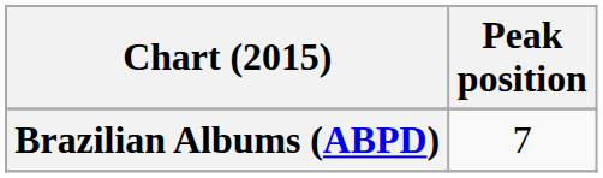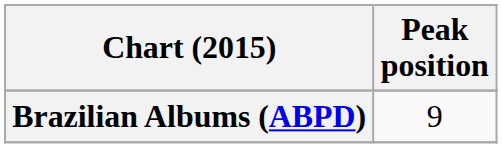 <table class="wikitable sortable plainrowheaders" style="text-align:center">
 <tr>
 <th scope="col">Chart (2015)</th>
 <th scope="col">Peak<br>position</th>
 </tr>
 <tr>
 </tr>
 <tr>
 </tr>
 <tr>
 </tr>
 <tr>
 </tr>
 <tr>
 <th scope="row">Brazilian Albums (<a href='#'>ABPD</a>)</th>
-<td>7</td>
+<td>9</td>
 </tr>
 <tr>
 </tr>
 <tr>
 </tr>
 <tr>
 </tr>
 <tr>
 </tr>
 <tr>
 </tr>
 <tr>
 </tr>
 <tr>
 </tr>
 <tr>
 </tr>
 <tr>
 </tr>
 <tr>
 </tr>
 <tr>
 </tr>
 <tr>
 </tr>
 <tr>
 </tr>
 <tr>
 </tr>
 <tr>
 </tr>
 <tr>
 </tr>
 <tr>
 </tr>
 <tr>
 </tr>
 <tr>
 </tr>
 <tr>
 </tr>
 <tr>
 </tr>
 <tr>
 </tr>
 <tr>
 </tr>
 <tr>
 </tr>
 <tr>
 </tr>
 </table>
